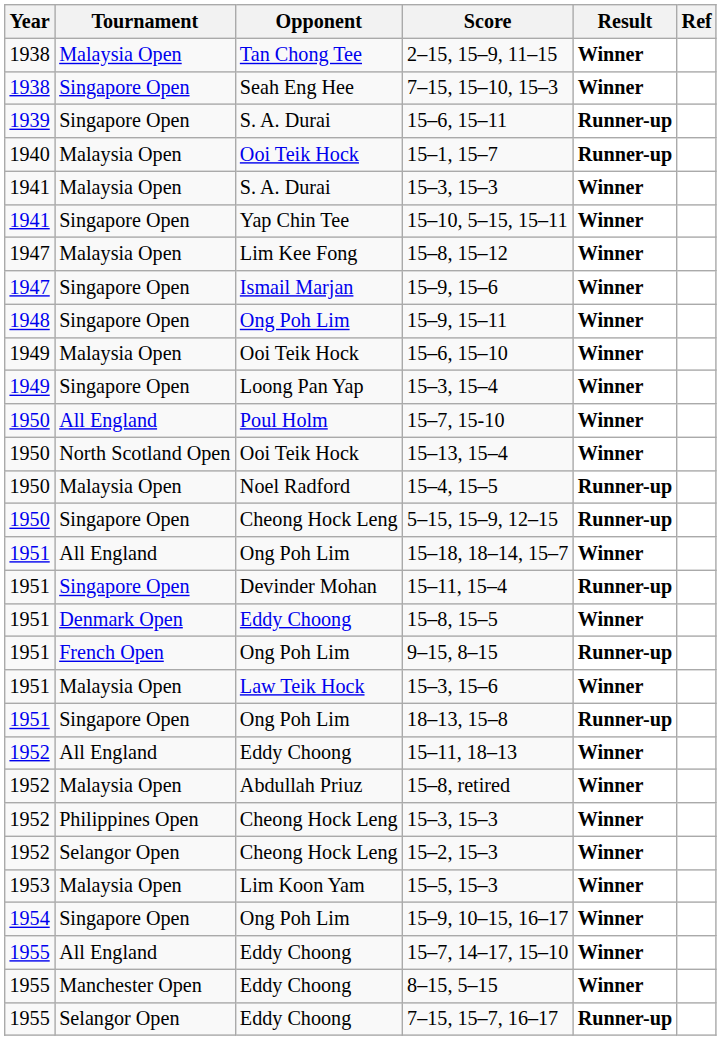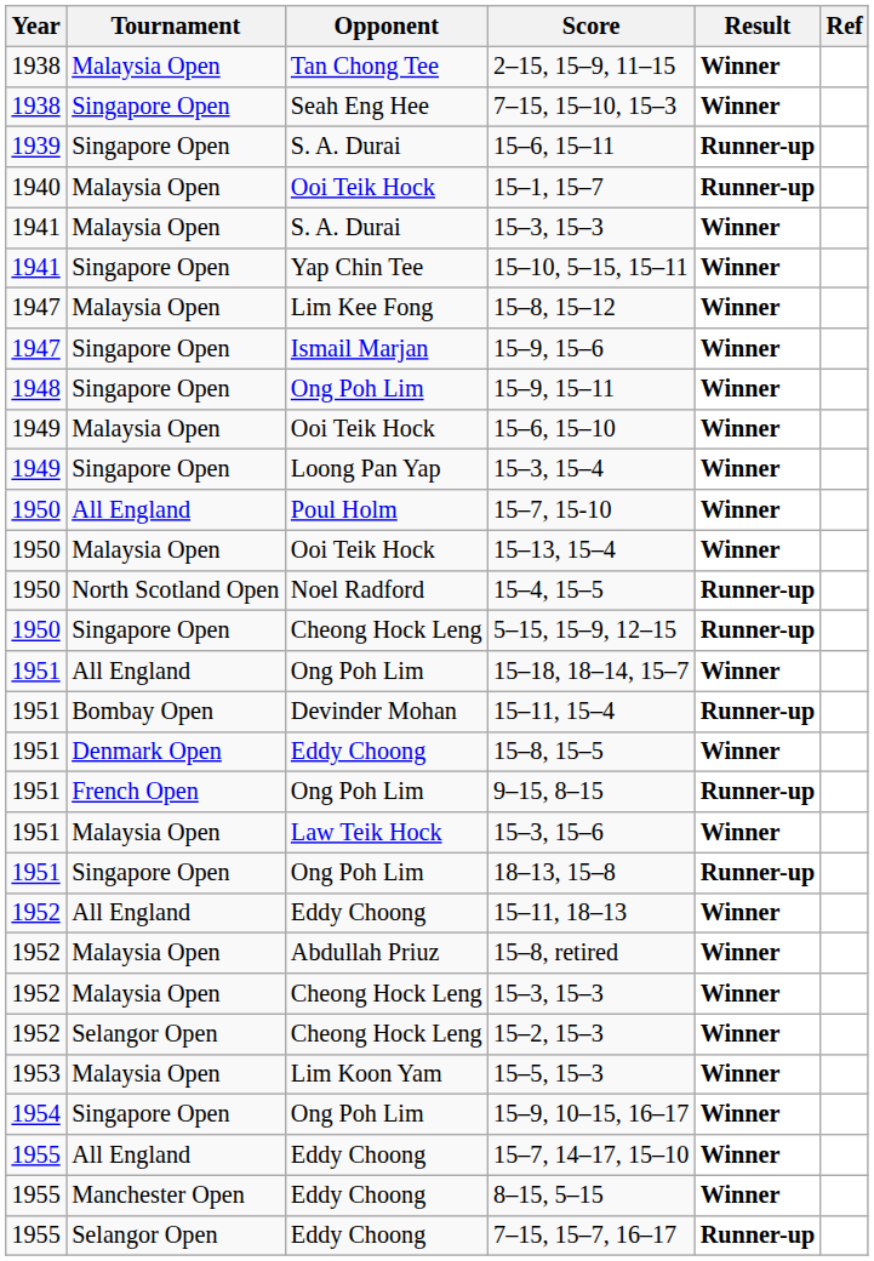 <table class="sortable wikitable" style="font-size:90%;">
 <tr>
 <th>Year</th>
 <th>Tournament</th>
 <th>Opponent</th>
 <th>Score</th>
 <th>Result</th>
 <th>Ref</th>
 </tr>
 <tr>
 <td align="center">1938</td>
 <td><a href='#'>Malaysia Open</a></td>
 <td> <a href='#'>Tan Chong Tee</a></td>
 <td>2–15, 15–9, 11–15</td>
 <td style="text-align:left; background:white"> <strong>Winner</strong></td>
 <td style="text-align:center; background:white"></td>
 </tr>
 <tr>
 <td align="center"><a href='#'>1938</a></td>
 <td><a href='#'>Singapore Open</a></td>
 <td> Seah Eng Hee</td>
 <td>7–15, 15–10, 15–3</td>
 <td style="text-align:left; background:white"> <strong>Winner</strong></td>
 <td style="text-align:center; background:white"></td>
 </tr>
 <tr>
 <td align="center"><a href='#'>1939</a></td>
 <td>Singapore Open</td>
 <td> S. A. Durai</td>
 <td>15–6, 15–11</td>
 <td style="text-align:left; background:white"> <strong>Runner-up</strong></td>
 <td style="text-align:center; background:white"></td>
 </tr>
 <tr>
 <td align="center">1940</td>
 <td>Malaysia Open</td>
 <td> <a href='#'>Ooi Teik Hock</a></td>
 <td>15–1, 15–7</td>
 <td style="text-align:left; background:white"> <strong>Runner-up</strong></td>
 <td style="text-align:center; background:white"></td>
 </tr>
 <tr>
 <td align="center">1941</td>
 <td>Malaysia Open</td>
 <td> S. A. Durai</td>
 <td>15–3, 15–3</td>
 <td style="text-align:left; background:white"> <strong>Winner</strong></td>
 <td style="text-align:center; background:white"></td>
 </tr>
 <tr>
 <td align="center"><a href='#'>1941</a></td>
 <td>Singapore Open</td>
 <td> Yap Chin Tee</td>
 <td>15–10, 5–15, 15–11</td>
 <td style="text-align:left; background:white"> <strong>Winner</strong></td>
 <td style="text-align:center; background:white"></td>
 </tr>
 <tr>
 <td align="center">1947</td>
 <td>Malaysia Open</td>
 <td> Lim Kee Fong</td>
 <td>15–8, 15–12</td>
 <td style="text-align:left; background:white"> <strong>Winner</strong></td>
 <td style="text-align:center; background:white"></td>
 </tr>
 <tr>
 <td align="center"><a href='#'>1947</a></td>
 <td>Singapore Open</td>
 <td> <a href='#'>Ismail Marjan</a></td>
 <td>15–9, 15–6</td>
 <td style="text-align:left; background:white"> <strong>Winner</strong></td>
 <td style="text-align:center; background:white"></td>
 </tr>
 <tr>
 <td align="center"><a href='#'>1948</a></td>
 <td>Singapore Open</td>
 <td> <a href='#'>Ong Poh Lim</a></td>
 <td>15–9, 15–11</td>
 <td style="text-align:left; background:white"> <strong>Winner</strong></td>
 <td style="text-align:center; background:white"></td>
 </tr>
 <tr>
 <td align="center">1949</td>
 <td>Malaysia Open</td>
 <td> Ooi Teik Hock</td>
 <td>15–6, 15–10</td>
 <td style="text-align:left; background:white"> <strong>Winner</strong></td>
 <td style="text-align:center; background:white"></td>
 </tr>
 <tr>
 <td align="center"><a href='#'>1949</a></td>
 <td>Singapore Open</td>
 <td> Loong Pan Yap</td>
 <td>15–3, 15–4</td>
 <td style="text-align:left; background:white"> <strong>Winner</strong></td>
 <td style="text-align:center; background:white"></td>
 </tr>
 <tr>
 <td align="center"><a href='#'>1950</a></td>
 <td><a href='#'>All England</a></td>
 <td> <a href='#'>Poul Holm</a></td>
 <td>15–7, 15-10</td>
 <td style="text-align:left; background:white"> <strong>Winner</strong></td>
 <td style="text-align:center; background:white"></td>
 </tr>
 <tr>
 <td align="center">1950</td>
-<td>North Scotland Open</td>
+<td>Malaysia Open</td>
 <td> Ooi Teik Hock</td>
 <td>15–13, 15–4</td>
 <td style="text-align:left; background:white"> <strong>Winner</strong></td>
 <td style="text-align:center; background:white"></td>
 </tr>
 <tr>
 <td align="center">1950</td>
-<td>Malaysia Open</td>
+<td>North Scotland Open</td>
 <td> Noel Radford</td>
 <td>15–4, 15–5</td>
 <td style="text-align:left; background:white"> <strong>Runner-up</strong></td>
 <td style="text-align:center; background:white"></td>
 </tr>
 <tr>
 <td align="center"><a href='#'>1950</a></td>
 <td>Singapore Open</td>
 <td> Cheong Hock Leng</td>
 <td>5–15, 15–9, 12–15</td>
 <td style="text-align:left; background:white"> <strong>Runner-up</strong></td>
 <td style="text-align:center; background:white"></td>
 </tr>
 <tr>
 <td align="center"><a href='#'>1951</a></td>
 <td>All England</td>
 <td> Ong Poh Lim</td>
 <td>15–18, 18–14, 15–7</td>
 <td style="text-align:left; background:white"> <strong>Winner</strong></td>
 <td style="text-align:center; background:white"></td>
 </tr>
 <tr>
 <td align="center">1951</td>
-<td><a href='#'>Singapore Open</a></td>
+<td>Bombay Open</td>
 <td> Devinder Mohan</td>
 <td>15–11, 15–4</td>
 <td style="text-align:left; background:white"> <strong>Runner-up</strong></td>
 <td style="text-align:center; background:white"></td>
 </tr>
 <tr>
 <td align="center">1951</td>
 <td><a href='#'>Denmark Open</a></td>
 <td> <a href='#'>Eddy Choong</a></td>
 <td>15–8, 15–5</td>
 <td style="text-align:left; background:white"> <strong>Winner</strong></td>
 <td style="text-align:center; background:white"></td>
 </tr>
 <tr>
 <td align="center">1951</td>
 <td><a href='#'>French Open</a></td>
 <td> Ong Poh Lim</td>
 <td>9–15, 8–15</td>
 <td style="text-align:left; background:white"> <strong>Runner-up</strong></td>
 <td style="text-align:center; background:white"></td>
 </tr>
 <tr>
 <td align="center">1951</td>
 <td>Malaysia Open</td>
 <td> <a href='#'>Law Teik Hock</a></td>
 <td>15–3, 15–6</td>
 <td style="text-align:left; background:white"> <strong>Winner</strong></td>
 <td style="text-align:center; background:white"></td>
 </tr>
 <tr>
 <td align="center"><a href='#'>1951</a></td>
 <td>Singapore Open</td>
 <td> Ong Poh Lim</td>
 <td>18–13, 15–8</td>
 <td style="text-align:left; background:white"> <strong>Runner-up</strong></td>
 <td style="text-align:center; background:white"></td>
 </tr>
 <tr>
 <td align="center"><a href='#'>1952</a></td>
 <td>All England</td>
 <td> Eddy Choong</td>
 <td>15–11, 18–13</td>
 <td style="text-align:left; background:white"> <strong>Winner</strong></td>
 <td style="text-align:center; background:white"></td>
 </tr>
 <tr>
 <td align="center">1952</td>
 <td>Malaysia Open</td>
 <td> Abdullah Priuz</td>
 <td>15–8, retired</td>
 <td style="text-align:left; background:white"> <strong>Winner</strong></td>
 <td style="text-align:center; background:white"></td>
 </tr>
 <tr>
 <td align="center">1952</td>
-<td>Philippines Open</td>
+<td>Malaysia Open</td>
 <td> Cheong Hock Leng</td>
 <td>15–3, 15–3</td>
 <td style="text-align:left; background:white"> <strong>Winner</strong></td>
 <td style="text-align:center; background:white"></td>
 </tr>
 <tr>
 <td align="center">1952</td>
 <td>Selangor Open</td>
 <td> Cheong Hock Leng</td>
 <td>15–2, 15–3</td>
 <td style="text-align:left; background:white"> <strong>Winner</strong></td>
 <td style="text-align:center; background:white"></td>
 </tr>
 <tr>
 <td align="center">1953</td>
 <td>Malaysia Open</td>
 <td> Lim Koon Yam</td>
 <td>15–5, 15–3</td>
 <td style="text-align:left; background:white"> <strong>Winner</strong></td>
 <td style="text-align:center; background:white"></td>
 </tr>
 <tr>
 <td align="center"><a href='#'>1954</a></td>
 <td>Singapore Open</td>
 <td> Ong Poh Lim</td>
 <td>15–9, 10–15, 16–17</td>
 <td style="text-align:left; background:white"> <strong>Winner</strong></td>
 <td style="text-align:center; background:white"></td>
 </tr>
 <tr>
 <td align="center"><a href='#'>1955</a></td>
 <td>All England</td>
 <td> Eddy Choong</td>
 <td>15–7, 14–17, 15–10</td>
 <td style="text-align:left; background:white"> <strong>Winner</strong></td>
 <td style="text-align:center; background:white"></td>
 </tr>
 <tr>
 <td align="center">1955</td>
 <td>Manchester Open</td>
 <td> Eddy Choong</td>
 <td>8–15, 5–15</td>
 <td style="text-align:left; background:white"> <strong>Winner</strong></td>
 <td style="text-align:center; background:white"></td>
 </tr>
 <tr>
 <td align="center">1955</td>
 <td>Selangor Open</td>
 <td> Eddy Choong</td>
 <td>7–15, 15–7, 16–17</td>
 <td style="text-align:left; background:white"> <strong>Runner-up</strong></td>
 <td style="text-align:center; background:white"></td>
 </tr>
 </table>
